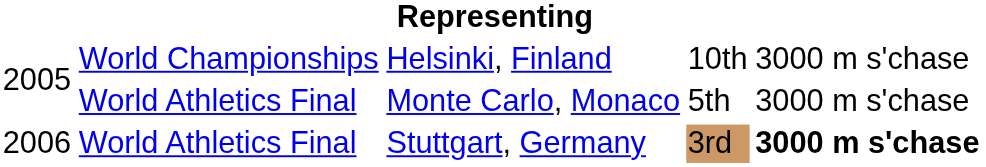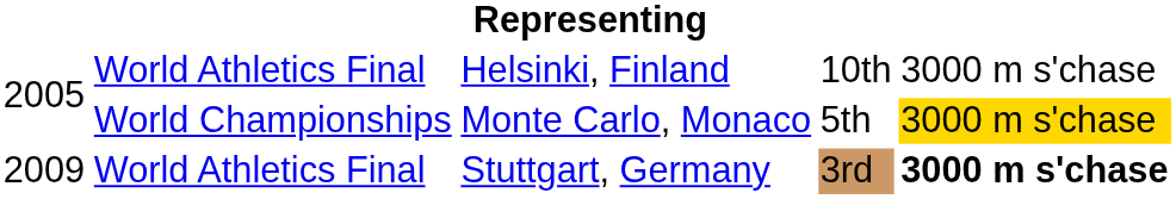 <table>
 <tr>
 <th colspan="6">Representing </th>
 </tr>
 <tr>
 <td rowspan=2>2005</td>
-<td><a href='#'>World Championships</a></td>
+<td><a href='#'>World Athletics Final</a></td>
 <td><a href='#'>Helsinki</a>, <a href='#'>Finland</a></td>
 <td>10th</td>
 <td>3000 m s'chase</td>
 <td></td>
 </tr>
 <tr>
-<td><a href='#'>World Athletics Final</a></td>
+<td><a href='#'>World Championships</a></td>
 <td><a href='#'>Monte Carlo</a>, <a href='#'>Monaco</a></td>
 <td>5th</td>
-<td>3000 m s'chase</td>
+<td style="background: gold;">3000 m s'chase</td>
 <td></td>
 </tr>
 <tr>
-<td>2006</td>
+<td>2009</td>
 <td><a href='#'>World Athletics Final</a></td>
 <td><a href='#'>Stuttgart</a>, <a href='#'>Germany</a></td>
 <td bgcolor="cc9966">3rd</td>
 <td><strong>3000 m s'chase</strong></td>
 <td></td>
 </tr>
 </table>
